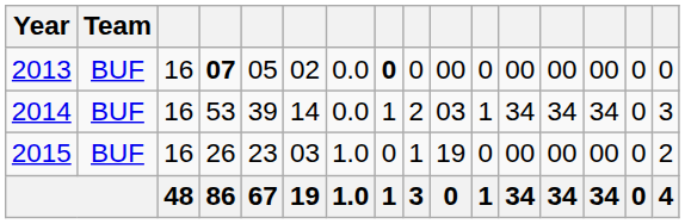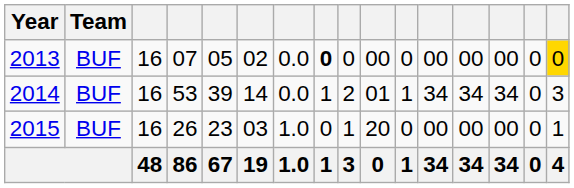 <table class="wikitable sortable" style="text-align:center">
 <tr>
 <th>Year</th>
 <th>Team</th>
 <th></th>
 <th></th>
 <th></th>
 <th></th>
 <th></th>
 <th></th>
 <th></th>
 <th></th>
 <th></th>
 <th></th>
 <th></th>
 <th></th>
 <th></th>
 <th></th>
 </tr>
 <tr>
 <td><a href='#'>2013</a></td>
 <td><a href='#'>BUF</a></td>
 <td>16</td>
-<td><strong>07</strong></td>
+<td>07</td>
 <td>05</td>
 <td>02</td>
 <td>0.0</td>
 <td><strong>0</strong></td>
 <td>0</td>
 <td>00</td>
 <td>0</td>
 <td>00</td>
 <td>00</td>
 <td>00</td>
 <td>0</td>
-<td>0</td>
+<td style="background: gold;">0</td>
 </tr>
 <tr>
 <td><a href='#'>2014</a></td>
 <td><a href='#'>BUF</a></td>
 <td>16</td>
 <td>53</td>
 <td>39</td>
 <td>14</td>
 <td>0.0</td>
 <td>1</td>
 <td>2</td>
-<td>03</td>
+<td>01</td>
 <td>1</td>
 <td>34</td>
 <td>34</td>
 <td>34</td>
 <td>0</td>
 <td>3</td>
 </tr>
 <tr>
 <td><a href='#'>2015</a></td>
 <td><a href='#'>BUF</a></td>
 <td>16</td>
 <td>26</td>
 <td>23</td>
 <td>03</td>
 <td>1.0</td>
 <td>0</td>
 <td>1</td>
-<td>19</td>
+<td>20</td>
 <td>0</td>
 <td>00</td>
 <td>00</td>
 <td>00</td>
 <td>0</td>
-<td>2</td>
+<td>1</td>
 </tr>
 <tr class="sortbottom">
 <th colspan="2"></th>
 <th>48</th>
 <th>86</th>
 <th>67</th>
 <th>19</th>
 <th>1.0</th>
 <th>1</th>
 <th>3</th>
 <th>0</th>
 <th>1</th>
 <th>34</th>
 <th>34</th>
 <th>34</th>
 <th>0</th>
 <th>4</th>
 </tr>
 </table>
